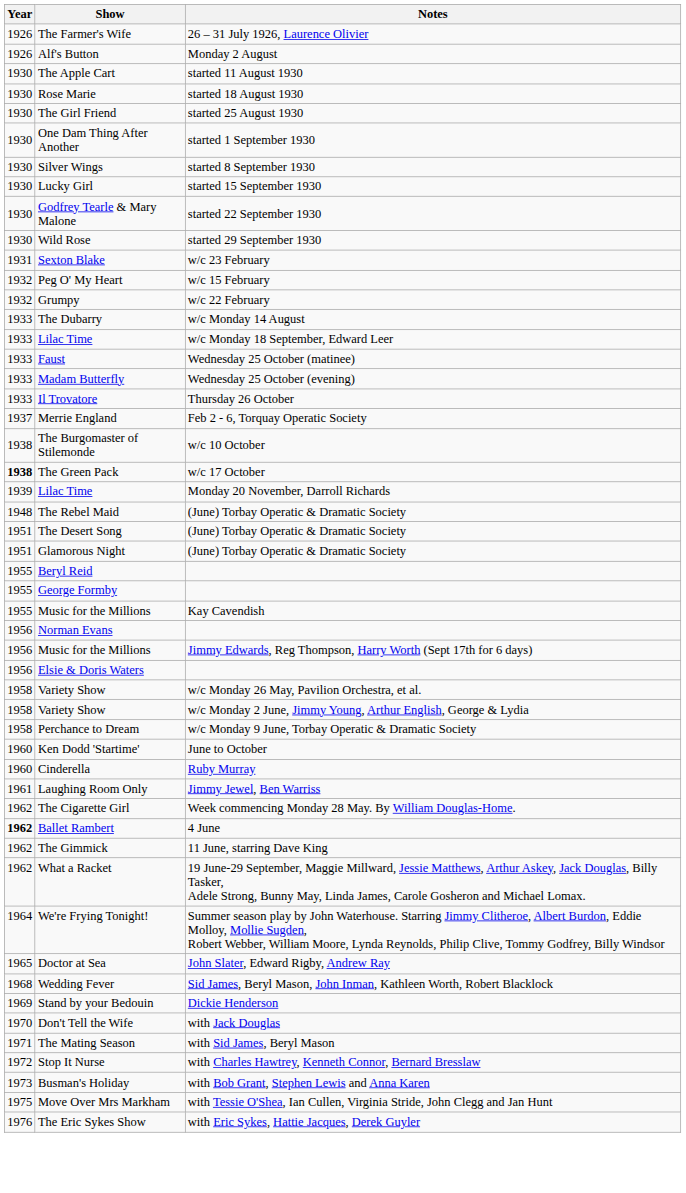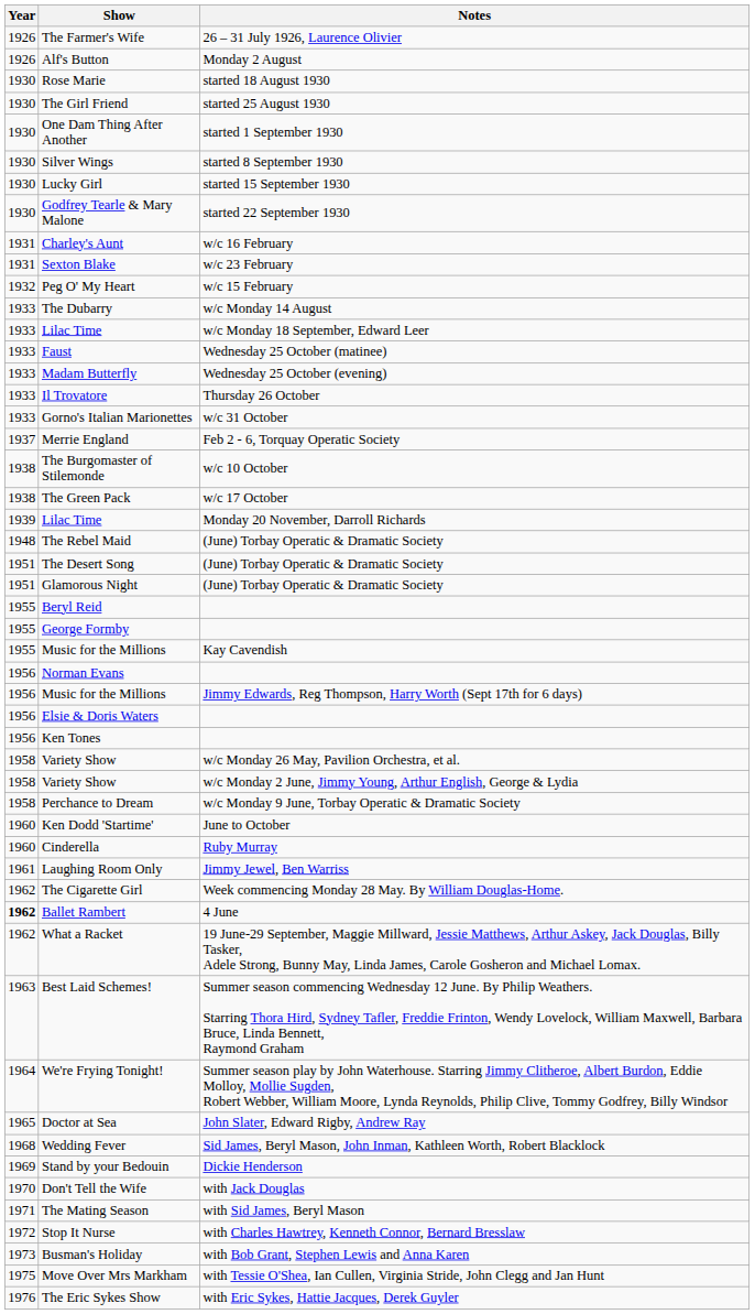 <table class="wikitable">
 <tr>
 <th>Year</th>
 <th>Show</th>
 <th>Notes</th>
 </tr>
 <tr>
 <td>1926</td>
 <td>The Farmer's Wife</td>
 <td>26 – 31 July 1926, <a href='#'>Laurence Olivier</a></td>
 </tr>
 <tr>
 <td>1926</td>
 <td>Alf's Button</td>
 <td>Monday 2 August </td>
-</tr>
-<tr>
-<td>1930</td>
-<td>The Apple Cart</td>
-<td>started 11 August 1930</td>
 </tr>
 <tr>
 <td>1930</td>
 <td>Rose Marie</td>
 <td>started 18 August 1930</td>
 </tr>
 <tr>
 <td>1930</td>
 <td>The Girl Friend</td>
 <td>started 25 August 1930</td>
 </tr>
 <tr>
 <td>1930</td>
 <td>One Dam Thing After Another</td>
 <td>started 1 September 1930</td>
 </tr>
 <tr>
 <td>1930</td>
 <td>Silver Wings</td>
 <td>started 8 September 1930</td>
 </tr>
 <tr>
 <td>1930</td>
 <td>Lucky Girl</td>
 <td>started 15 September 1930</td>
 </tr>
 <tr>
 <td>1930</td>
 <td><a href='#'>Godfrey Tearle</a> & Mary Malone</td>
 <td>started 22 September 1930</td>
 </tr>
 <tr>
-<td>1930</td>
-<td>Wild Rose</td>
-<td>started 29 September 1930</td>
+<td>1931</td>
+<td><a href='#'>Charley's Aunt</a></td>
+<td>w/c 16 February</td>
 </tr>
 <tr>
 <td>1931</td>
 <td><a href='#'>Sexton Blake</a></td>
 <td>w/c 23 February</td>
 </tr>
 <tr>
 <td>1932</td>
 <td>Peg O' My Heart</td>
 <td>w/c 15 February</td>
-</tr>
-<tr>
-<td>1932</td>
-<td>Grumpy</td>
-<td>w/c 22 February</td>
 </tr>
 <tr>
 <td>1933</td>
 <td>The Dubarry</td>
 <td>w/c Monday 14 August</td>
 </tr>
 <tr>
 <td>1933</td>
 <td><a href='#'>Lilac Time</a></td>
 <td>w/c Monday 18 September, Edward Leer</td>
 </tr>
 <tr>
 <td>1933</td>
 <td><a href='#'>Faust</a></td>
 <td>Wednesday 25 October (matinee)</td>
 </tr>
 <tr>
 <td>1933</td>
 <td><a href='#'>Madam Butterfly</a></td>
 <td>Wednesday 25 October (evening)</td>
 </tr>
 <tr>
 <td>1933</td>
 <td><a href='#'>Il Trovatore</a></td>
 <td>Thursday 26 October</td>
 </tr>
 <tr>
+<td>1933</td>
+<td>Gorno's Italian Marionettes</td>
+<td>w/c 31 October</td>
+</tr>
+<tr>
 <td>1937</td>
 <td>Merrie England</td>
 <td>Feb 2 - 6, Torquay Operatic Society</td>
 </tr>
 <tr>
 <td>1938</td>
 <td>The Burgomaster of Stilemonde</td>
 <td>w/c 10 October</td>
 </tr>
 <tr>
-<td><strong>1938</strong></td>
+<td>1938</td>
 <td>The Green Pack</td>
 <td>w/c 17 October</td>
 </tr>
 <tr>
 <td>1939</td>
 <td><a href='#'>Lilac Time</a></td>
 <td>Monday 20 November, Darroll Richards</td>
 </tr>
 <tr>
 <td>1948</td>
 <td>The Rebel Maid</td>
 <td>(June) Torbay Operatic & Dramatic Society</td>
 </tr>
 <tr>
 <td>1951</td>
 <td>The Desert Song</td>
 <td>(June) Torbay Operatic & Dramatic Society</td>
 </tr>
 <tr>
 <td>1951</td>
 <td>Glamorous Night</td>
 <td>(June) Torbay Operatic & Dramatic Society</td>
 </tr>
 <tr>
 <td>1955</td>
 <td><a href='#'>Beryl Reid</a></td>
 <td></td>
 </tr>
 <tr>
 <td>1955</td>
 <td><a href='#'>George Formby</a></td>
 <td></td>
 </tr>
 <tr>
 <td>1955</td>
 <td>Music for the Millions</td>
 <td>Kay Cavendish</td>
 </tr>
 <tr>
 <td>1956</td>
 <td><a href='#'>Norman Evans</a></td>
 <td></td>
 </tr>
 <tr>
 <td>1956</td>
 <td>Music for the Millions</td>
 <td><a href='#'>Jimmy Edwards</a>, Reg Thompson, <a href='#'>Harry Worth</a> (Sept 17th for 6 days)</td>
 </tr>
 <tr>
 <td>1956</td>
 <td><a href='#'>Elsie & Doris Waters</a></td>
 <td></td>
 </tr>
 <tr>
+<td>1956</td>
+<td>Ken Tones</td>
+<td></td>
+</tr>
+<tr>
 <td>1958</td>
 <td>Variety Show</td>
 <td>w/c Monday 26 May, Pavilion Orchestra, et al.</td>
 </tr>
 <tr>
 <td>1958</td>
 <td>Variety Show</td>
 <td>w/c Monday 2 June, <a href='#'>Jimmy Young</a>, <a href='#'>Arthur English</a>, George & Lydia</td>
 </tr>
 <tr>
 <td>1958</td>
 <td>Perchance to Dream</td>
 <td>w/c Monday 9 June, Torbay Operatic & Dramatic Society</td>
 </tr>
 <tr>
 <td>1960</td>
 <td>Ken Dodd 'Startime'</td>
 <td>June to October</td>
 </tr>
 <tr>
 <td>1960</td>
 <td>Cinderella</td>
 <td><a href='#'>Ruby Murray</a></td>
 </tr>
 <tr>
 <td>1961</td>
 <td>Laughing Room Only</td>
 <td><a href='#'>Jimmy Jewel</a>, <a href='#'>Ben Warriss</a></td>
 </tr>
 <tr valign="top">
 <td>1962</td>
 <td>The Cigarette Girl</td>
 <td>Week commencing Monday 28 May. By <a href='#'>William Douglas-Home</a>.</td>
 </tr>
 <tr valign="top">
 <td><strong>1962</strong></td>
 <td><a href='#'>Ballet Rambert</a></td>
 <td>4 June</td>
 </tr>
 <tr valign="top">
 <td>1962</td>
-<td>The Gimmick</td>
-<td>11 June, starring Dave King</td>
+<td>What a Racket</td>
+<td>19 June-29 September, Maggie Millward, <a href='#'>Jessie Matthews</a>, <a href='#'>Arthur Askey</a>, <a href='#'>Jack Douglas</a>, Billy Tasker,<br> Adele Strong, Bunny May, Linda James, Carole Gosheron and Michael Lomax.</td>
 </tr>
 <tr valign="top">
-<td>1962</td>
-<td>What a Racket</td>
-<td>19 June-29 September, Maggie Millward, <a href='#'>Jessie Matthews</a>, <a href='#'>Arthur Askey</a>, <a href='#'>Jack Douglas</a>, Billy Tasker,<br> Adele Strong, Bunny May, Linda James, Carole Gosheron and Michael Lomax.</td>
+<td>1963</td>
+<td>Best Laid Schemes!</td>
+<td>Summer season commencing Wednesday 12 June. By Philip Weathers.<br><br>Starring <a href='#'>Thora Hird</a>, <a href='#'>Sydney Tafler</a>, <a href='#'>Freddie Frinton</a>, Wendy Lovelock, William Maxwell, Barbara Bruce, Linda Bennett, <br>Raymond Graham</td>
 </tr>
 <tr valign="top">
 <td>1964</td>
 <td>We're Frying Tonight!</td>
 <td>Summer season play by John Waterhouse. Starring <a href='#'>Jimmy Clitheroe</a>, <a href='#'>Albert Burdon</a>, Eddie Molloy, <a href='#'>Mollie Sugden</a>, <br>Robert Webber, William Moore, Lynda Reynolds, Philip Clive, Tommy Godfrey, Billy Windsor</td>
 </tr>
 <tr>
 <td>1965</td>
 <td>Doctor at Sea</td>
 <td><a href='#'>John Slater</a>, Edward Rigby, <a href='#'>Andrew Ray</a></td>
 </tr>
 <tr>
 <td>1968</td>
 <td>Wedding Fever</td>
 <td><a href='#'>Sid James</a>, Beryl Mason, <a href='#'>John Inman</a>, Kathleen Worth, Robert Blacklock</td>
 </tr>
 <tr>
 <td>1969</td>
 <td>Stand by your Bedouin</td>
 <td><a href='#'>Dickie Henderson</a></td>
 </tr>
 <tr>
 <td>1970</td>
 <td>Don't Tell the Wife</td>
 <td>with <a href='#'>Jack Douglas</a></td>
 </tr>
 <tr>
 <td>1971</td>
 <td>The Mating Season</td>
 <td>with <a href='#'>Sid James</a>, Beryl Mason</td>
 </tr>
 <tr>
 <td>1972</td>
 <td>Stop It Nurse</td>
 <td>with <a href='#'>Charles Hawtrey</a>, <a href='#'>Kenneth Connor</a>, <a href='#'>Bernard Bresslaw</a></td>
 </tr>
 <tr>
 <td>1973</td>
 <td>Busman's Holiday</td>
 <td>with <a href='#'>Bob Grant</a>, <a href='#'>Stephen Lewis</a> and <a href='#'>Anna Karen</a></td>
 </tr>
 <tr valign="top">
 <td>1975</td>
 <td>Move Over Mrs Markham</td>
 <td>with <a href='#'>Tessie O'Shea</a>, Ian Cullen, Virginia Stride, John Clegg and Jan Hunt</td>
 </tr>
 <tr>
 <td>1976</td>
 <td>The Eric Sykes Show</td>
 <td>with <a href='#'>Eric Sykes</a>, <a href='#'>Hattie Jacques</a>, <a href='#'>Derek Guyler</a></td>
 </tr>
 </table>
